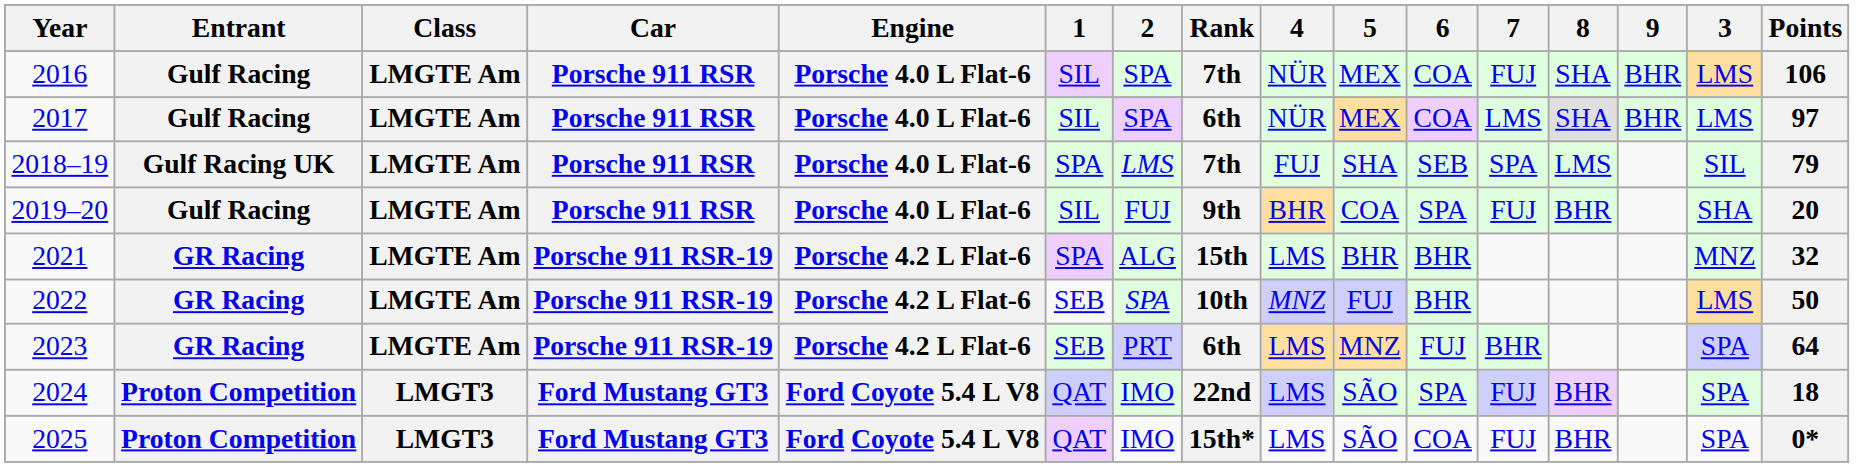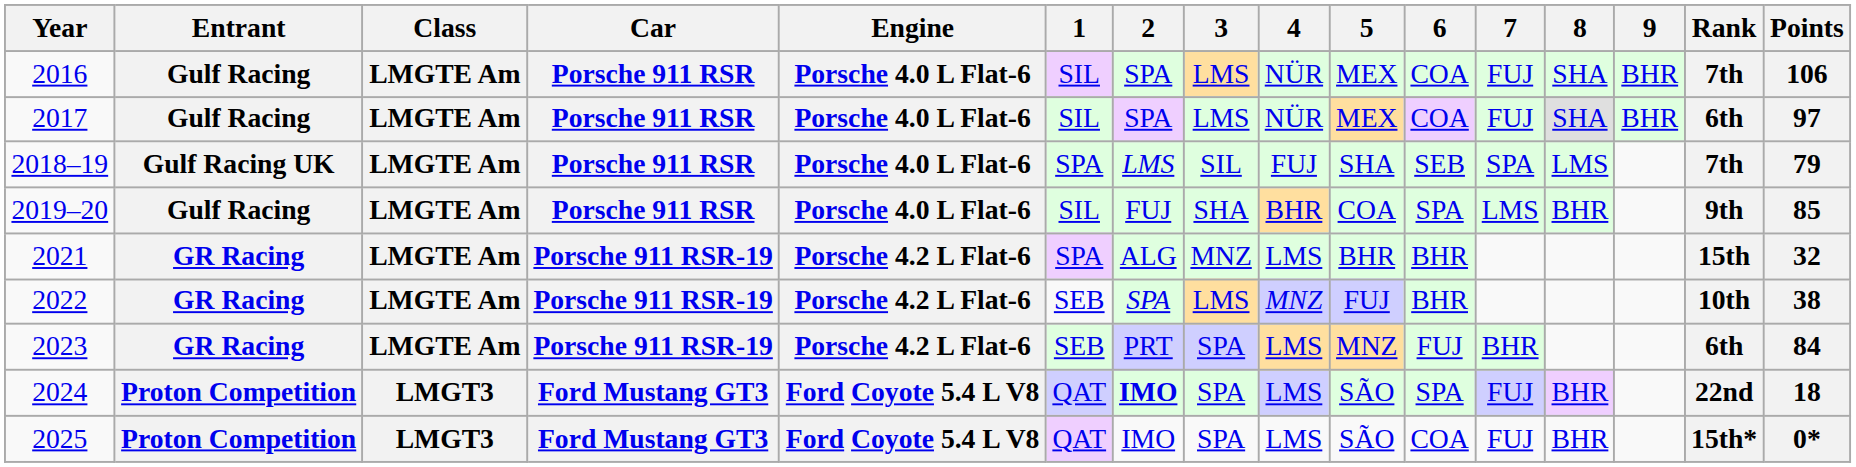 <table class="wikitable" style="text-align:center; font-size:90%">
 <tr>
 <th>Year</th>
 <th>Entrant</th>
 <th>Class</th>
 <th>Car</th>
 <th>Engine</th>
 <th>1</th>
 <th>2</th>
-<th>Rank</th>
+<th>3</th>
 <th>4</th>
 <th>5</th>
 <th>6</th>
 <th>7</th>
 <th>8</th>
 <th>9</th>
-<th>3</th>
+<th>Rank</th>
 <th>Points</th>
 </tr>
 <tr>
 <td><a href='#'>2016</a></td>
 <th>Gulf Racing</th>
 <th>LMGTE Am</th>
 <th><a href='#'>Porsche 911 RSR</a></th>
 <th><a href='#'>Porsche</a> 4.0 L Flat-6</th>
 <td style="background:#EFCFFF;"><a href='#'>SIL</a><br></td>
 <td style="background:#DFFFDF;"><a href='#'>SPA</a><br></td>
-<th>7th</th>
+<td style="background:#FFDF9F;"><a href='#'>LMS</a><br></td>
 <td style="background:#DFFFDF;"><a href='#'>NÜR</a><br></td>
 <td style="background:#DFFFDF;"><a href='#'>MEX</a><br></td>
 <td style="background:#DFFFDF;"><a href='#'>COA</a><br></td>
 <td style="background:#DFFFDF;"><a href='#'>FUJ</a><br></td>
 <td style="background:#DFFFDF;"><a href='#'>SHA</a><br></td>
 <td style="background:#DFFFDF;"><a href='#'>BHR</a><br></td>
-<td style="background:#FFDF9F;"><a href='#'>LMS</a><br></td>
+<th>7th</th>
 <th>106</th>
 </tr>
 <tr>
 <td><a href='#'>2017</a></td>
 <th>Gulf Racing</th>
 <th>LMGTE Am</th>
 <th><a href='#'>Porsche 911 RSR</a></th>
 <th><a href='#'>Porsche</a> 4.0 L Flat-6</th>
 <td style="background:#DFFFDF;"><a href='#'>SIL</a><br></td>
 <td style="background:#EFCFFF;"><a href='#'>SPA</a><br></td>
-<th>6th</th>
+<td style="background:#DFFFDF;"><a href='#'>LMS</a><br></td>
 <td style="background:#DFFFDF;"><a href='#'>NÜR</a><br></td>
 <td style="background:#FFDF9F;"><a href='#'>MEX</a><br></td>
 <td style="background:#EFCFFF;"><a href='#'>COA</a><br></td>
-<td style="background:#DFFFDF;"><a href='#'>LMS</a><br></td>
+<td style="background:#DFFFDF;"><a href='#'>FUJ</a><br></td>
 <td style="background:#DFDFDF;"><a href='#'>SHA</a><br></td>
 <td style="background:#DFFFDF;"><a href='#'>BHR</a><br></td>
-<td style="background:#DFFFDF;"><a href='#'>LMS</a><br></td>
+<th>6th</th>
 <th>97</th>
 </tr>
 <tr>
 <td><a href='#'>2018–19</a></td>
 <th>Gulf Racing UK</th>
 <th>LMGTE Am</th>
 <th><a href='#'>Porsche 911 RSR</a></th>
 <th><a href='#'>Porsche</a> 4.0 L Flat-6</th>
 <td style="background:#DFFFDF;"><a href='#'>SPA</a><br></td>
 <td style="background:#DFFFDF;"><em><a href='#'>LMS</a></em><br></td>
-<th>7th</th>
+<td style="background:#DFFFDF;"><a href='#'>SIL</a><br></td>
 <td style="background:#DFFFDF;"><a href='#'>FUJ</a><br></td>
 <td style="background:#DFFFDF;"><a href='#'>SHA</a><br></td>
 <td style="background:#DFFFDF;"><a href='#'>SEB</a><br></td>
 <td style="background:#DFFFDF;"><a href='#'>SPA</a><br></td>
 <td style="background:#DFFFDF;"><a href='#'>LMS</a><br></td>
 <td></td>
-<td style="background:#DFFFDF;"><a href='#'>SIL</a><br></td>
+<th>7th</th>
 <th>79</th>
 </tr>
 <tr>
 <td><a href='#'>2019–20</a></td>
 <th>Gulf Racing</th>
 <th>LMGTE Am</th>
 <th><a href='#'>Porsche 911 RSR</a></th>
 <th><a href='#'>Porsche</a> 4.0 L Flat-6</th>
 <td style="background:#DFFFDF;"><a href='#'>SIL</a><br></td>
 <td style="background:#DFFFDF;"><a href='#'>FUJ</a><br></td>
-<th>9th</th>
+<td style="background:#DFFFDF;"><a href='#'>SHA</a><br></td>
 <td style="background:#FFDF9F;"><a href='#'>BHR</a><br></td>
 <td style="background:#DFFFDF;"><a href='#'>COA</a><br></td>
 <td style="background:#DFFFDF;"><a href='#'>SPA</a><br></td>
-<td style="background:#DFFFDF;"><a href='#'>FUJ</a><br></td>
+<td style="background:#DFFFDF;"><a href='#'>LMS</a><br></td>
 <td style="background:#DFFFDF;"><a href='#'>BHR</a><br></td>
 <td></td>
-<td style="background:#DFFFDF;"><a href='#'>SHA</a><br></td>
-<th>20</th>
+<th>9th</th>
+<th>85</th>
 </tr>
 <tr>
 <td><a href='#'>2021</a></td>
 <th><a href='#'>GR Racing</a></th>
 <th>LMGTE Am</th>
 <th><a href='#'>Porsche 911 RSR-19</a></th>
 <th><a href='#'>Porsche</a> 4.2 L Flat-6</th>
 <td style="background:#EFCFFF;"><a href='#'>SPA</a><br></td>
 <td style="background:#DFFFDF;"><a href='#'>ALG</a><br></td>
-<th>15th</th>
+<td style="background:#DFFFDF;"><a href='#'>MNZ</a><br></td>
 <td style="background:#DFFFDF;"><a href='#'>LMS</a><br></td>
 <td style="background:#DFFFDF;"><a href='#'>BHR</a><br></td>
 <td style="background:#DFFFDF;"><a href='#'>BHR</a><br></td>
 <td></td>
 <td></td>
 <td></td>
-<td style="background:#DFFFDF;"><a href='#'>MNZ</a><br></td>
+<th>15th</th>
 <th>32</th>
 </tr>
 <tr>
 <td><a href='#'>2022</a></td>
 <th><a href='#'>GR Racing</a></th>
 <th>LMGTE Am</th>
 <th><a href='#'>Porsche 911 RSR-19</a></th>
 <th><a href='#'>Porsche</a> 4.2 L Flat-6</th>
 <td style="background:#;"><a href='#'>SEB</a></td>
 <td style="background:#DFFFDF;"><em><a href='#'>SPA</a></em><br></td>
-<th>10th</th>
+<td style="background:#FFDF9F;"><a href='#'>LMS</a><br></td>
 <td style="background:#CFCFFF;"><em><a href='#'>MNZ</a></em><br></td>
 <td style="background:#CFCFFF;"><a href='#'>FUJ</a><br></td>
 <td style="background:#DFFFDF;"><a href='#'>BHR</a><br></td>
 <td></td>
 <td></td>
 <td></td>
-<td style="background:#FFDF9F;"><a href='#'>LMS</a><br></td>
-<th>50</th>
+<th>10th</th>
+<th>38</th>
 </tr>
 <tr>
 <td><a href='#'>2023</a></td>
 <th><a href='#'>GR Racing</a></th>
 <th>LMGTE Am</th>
 <th><a href='#'>Porsche 911 RSR-19</a></th>
 <th><a href='#'>Porsche</a> 4.2 L Flat-6</th>
 <td style="background:#DFFFDF;"><a href='#'>SEB</a><br></td>
 <td style="background:#CFCFFF;"><a href='#'>PRT</a><br></td>
-<th>6th</th>
+<td style="background:#CFCFFF;"><a href='#'>SPA</a><br></td>
 <td style="background:#FFDF9F;"><a href='#'>LMS</a><br></td>
 <td style="background:#FFDF9F;"><a href='#'>MNZ</a><br></td>
 <td style="background:#DFFFDF;"><a href='#'>FUJ</a><br></td>
 <td style="background:#DFFFDF;"><a href='#'>BHR</a><br></td>
 <td></td>
 <td></td>
-<td style="background:#CFCFFF;"><a href='#'>SPA</a><br></td>
-<th>64</th>
+<th>6th</th>
+<th>84</th>
 </tr>
 <tr>
 <td><a href='#'>2024</a></td>
 <th><a href='#'>Proton Competition</a></th>
 <th>LMGT3</th>
 <th><a href='#'>Ford Mustang GT3</a></th>
 <th><a href='#'>Ford</a> <a href='#'>Coyote</a> 5.4 L V8</th>
 <td style="background:#CFCFFF;"><a href='#'>QAT</a><br></td>
-<td style="background:#DFFFDF;"><a href='#'>IMO</a><br></td>
-<th>22nd</th>
+<td style="background:#DFFFDF;"><strong><a href='#'>IMO</a><br></strong></td>
+<td style="background:#DFFFDF;"><a href='#'>SPA</a><br></td>
 <td style="background:#CFCFFF;"><a href='#'>LMS</a><br></td>
 <td style="background:#DFFFDF;"><a href='#'>SÃO</a><br></td>
 <td style="background:#DFFFDF;"><a href='#'>SPA</a><br></td>
 <td style="background:#CFCFFF;"><a href='#'>FUJ</a><br></td>
 <td style="background:#EFCFFF;"><a href='#'>BHR</a><br></td>
 <td></td>
-<td style="background:#DFFFDF;"><a href='#'>SPA</a><br></td>
+<th>22nd</th>
 <th>18</th>
 </tr>
 <tr>
 <td><a href='#'>2025</a></td>
 <th><a href='#'>Proton Competition</a></th>
 <th>LMGT3</th>
 <th><a href='#'>Ford Mustang GT3</a></th>
 <th><a href='#'>Ford</a> <a href='#'>Coyote</a> 5.4 L V8</th>
 <td style="background:#EFCFFF;"><a href='#'>QAT</a><br></td>
 <td style="background:#;"><a href='#'>IMO</a></td>
-<th>15th*</th>
+<td style="background:#;"><a href='#'>SPA</a></td>
 <td style="background:#;"><a href='#'>LMS</a></td>
 <td style="background:#;"><a href='#'>SÃO</a></td>
 <td style="background:#;"><a href='#'>COA</a></td>
 <td style="background:#;"><a href='#'>FUJ</a></td>
 <td style="background:#;"><a href='#'>BHR</a></td>
 <td></td>
-<td style="background:#;"><a href='#'>SPA</a></td>
+<th>15th*</th>
 <th>0*</th>
 </tr>
 </table>
